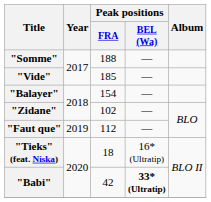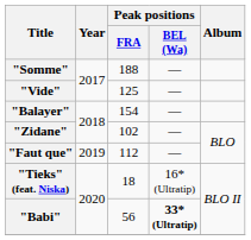 <table class="wikitable plainrowheaders" style="text-align:center">
 <tr>
 <th scope="col" rowspan="2">Title</th>
 <th scope="col" rowspan="2">Year</th>
 <th scope="col" colspan="2">Peak positions</th>
 <th rowspan="2">Album</th>
 </tr>
 <tr>
 <th scope="col" style="width:3em;font-size:90%;"><a href='#'>FRA</a><br></th>
 <th scope="col" style="width:3em;font-size:90%;"><a href='#'>BEL <br>(Wa)</a><br></th>
 </tr>
 <tr>
 <th scope="row">"Somme"</th>
 <td rowspan=2>2017</td>
 <td>188</td>
 <td>—</td>
 <td></td>
 </tr>
 <tr>
 <th scope="row">"Vide"</th>
-<td>185</td>
+<td>125</td>
 <td>—</td>
 <td></td>
 </tr>
 <tr>
 <th scope="row">"Balayer"</th>
 <td rowspan=2>2018</td>
 <td>154</td>
 <td>—</td>
 <td></td>
 </tr>
 <tr>
 <th scope="row">"Zidane"</th>
 <td>102</td>
 <td>—</td>
 <td rowspan=2><em>BLO</em></td>
 </tr>
 <tr>
 <th scope="row">"Faut que"</th>
 <td>2019</td>
 <td>112</td>
 <td>—</td>
 </tr>
 <tr>
 <th scope="row">"Tieks"<br><small>(feat. <a href='#'>Niska</a>)</small></th>
 <td rowspan=2>2020</td>
 <td>18</td>
 <td>16*<br><small>(Ultratip)</small></td>
 <td rowspan=2><em>BLO II</em></td>
 </tr>
 <tr>
 <th scope="row">"Babi"</th>
-<td>42</td>
+<td>56</td>
 <td><strong>33*<br><small>(Ultratip)</small></strong></td>
 </tr>
 <tr>
 </tr>
 </table>
